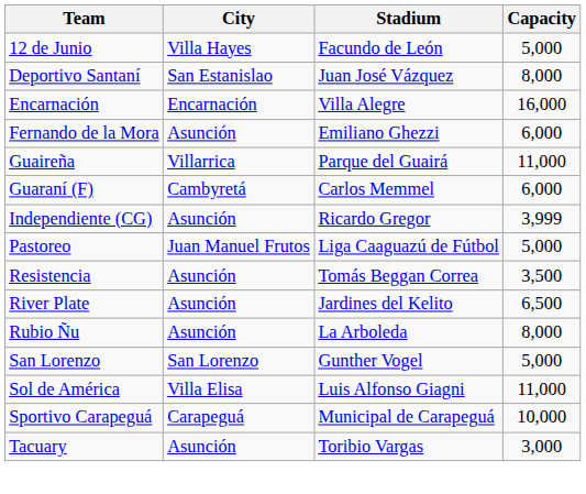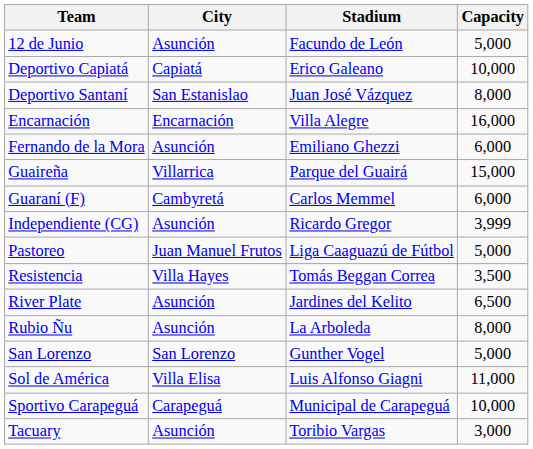 <table class="wikitable sortable">
 <tr>
 <th>Team</th>
 <th>City</th>
 <th>Stadium</th>
 <th>Capacity</th>
 </tr>
 <tr>
 <td><a href='#'>12 de Junio</a></td>
-<td><a href='#'>Villa Hayes</a></td>
+<td><a href='#'>Asunción</a></td>
 <td><a href='#'>Facundo de León</a></td>
 <td align="center">5,000</td>
+</tr>
+<tr>
+<td><a href='#'>Deportivo Capiatá</a></td>
+<td><a href='#'>Capiatá</a></td>
+<td><a href='#'>Erico Galeano</a></td>
+<td align="center">10,000</td>
 </tr>
 <tr>
 <td><a href='#'>Deportivo Santaní</a></td>
 <td><a href='#'>San Estanislao</a></td>
 <td><a href='#'>Juan José Vázquez</a></td>
 <td align="center">8,000</td>
 </tr>
 <tr>
 <td><a href='#'>Encarnación</a></td>
 <td><a href='#'>Encarnación</a></td>
 <td><a href='#'>Villa Alegre</a></td>
 <td align="center">16,000</td>
 </tr>
 <tr>
 <td><a href='#'>Fernando de la Mora</a></td>
 <td><a href='#'>Asunción</a></td>
 <td><a href='#'>Emiliano Ghezzi</a></td>
 <td align="center">6,000</td>
 </tr>
 <tr>
 <td><a href='#'>Guaireña</a></td>
 <td><a href='#'>Villarrica</a></td>
 <td><a href='#'>Parque del Guairá</a></td>
-<td align="center">11,000</td>
+<td align="center">15,000</td>
 </tr>
 <tr>
 <td><a href='#'>Guaraní (F)</a></td>
 <td><a href='#'>Cambyretá</a></td>
 <td><a href='#'>Carlos Memmel</a></td>
 <td align="center">6,000</td>
 </tr>
 <tr>
 <td><a href='#'>Independiente (CG)</a></td>
 <td><a href='#'>Asunción</a></td>
 <td><a href='#'>Ricardo Gregor</a></td>
 <td align="center">3,999</td>
 </tr>
 <tr>
 <td><a href='#'>Pastoreo</a></td>
 <td><a href='#'>Juan Manuel Frutos</a></td>
 <td><a href='#'>Liga Caaguazú de Fútbol</a></td>
 <td align="center">5,000</td>
 </tr>
 <tr>
 <td><a href='#'>Resistencia</a></td>
-<td><a href='#'>Asunción</a></td>
+<td><a href='#'>Villa Hayes</a></td>
 <td><a href='#'>Tomás Beggan Correa</a></td>
 <td align="center">3,500</td>
 </tr>
 <tr>
 <td><a href='#'>River Plate</a></td>
 <td><a href='#'>Asunción</a></td>
 <td><a href='#'>Jardines del Kelito</a></td>
 <td align="center">6,500</td>
 </tr>
 <tr>
 <td><a href='#'>Rubio Ñu</a></td>
 <td><a href='#'>Asunción</a></td>
 <td><a href='#'>La Arboleda</a></td>
 <td align="center">8,000</td>
 </tr>
 <tr>
 <td><a href='#'>San Lorenzo</a></td>
 <td><a href='#'>San Lorenzo</a></td>
 <td><a href='#'>Gunther Vogel</a></td>
 <td align="center">5,000</td>
 </tr>
 <tr>
 <td><a href='#'>Sol de América</a></td>
 <td><a href='#'>Villa Elisa</a></td>
 <td><a href='#'>Luis Alfonso Giagni</a></td>
 <td align="center">11,000</td>
 </tr>
 <tr>
 <td><a href='#'>Sportivo Carapeguá</a></td>
 <td><a href='#'>Carapeguá</a></td>
 <td><a href='#'>Municipal de Carapeguá</a></td>
 <td align="center">10,000</td>
 </tr>
 <tr>
 <td><a href='#'>Tacuary</a></td>
 <td><a href='#'>Asunción</a></td>
 <td><a href='#'>Toribio Vargas</a></td>
 <td align="center">3,000</td>
 </tr>
 </table>
